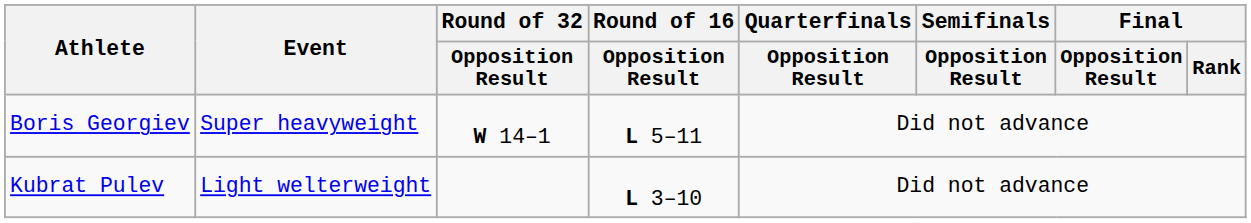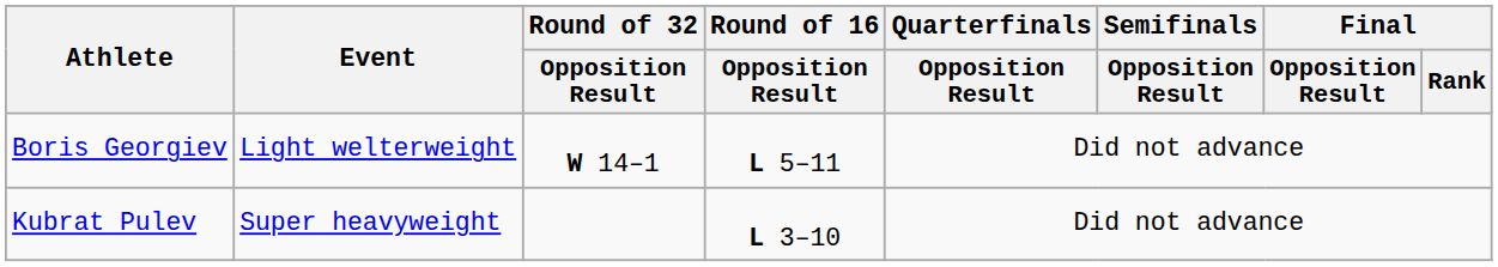 <table class="wikitable" style="font-size:90%">
 <tr>
 <th rowspan="2">Athlete</th>
 <th rowspan="2">Event</th>
 <th>Round of 32</th>
 <th>Round of 16</th>
 <th>Quarterfinals</th>
 <th>Semifinals</th>
 <th colspan=2>Final</th>
 </tr>
 <tr style="font-size:95%">
 <th>Opposition<br>Result</th>
 <th>Opposition<br>Result</th>
 <th>Opposition<br>Result</th>
 <th>Opposition<br>Result</th>
 <th>Opposition<br>Result</th>
 <th>Rank</th>
 </tr>
 <tr align=center>
 <td align=left><a href='#'>Boris Georgiev</a></td>
-<td align=left><a href='#'>Super heavyweight</a></td>
+<td align=left><a href='#'>Light welterweight</a></td>
 <td><br><strong>W</strong> 14–1</td>
 <td><br><strong>L</strong> 5–11</td>
 <td colspan=4>Did not advance</td>
 </tr>
 <tr align=center>
 <td align=left><a href='#'>Kubrat Pulev</a></td>
-<td align=left><a href='#'>Light welterweight</a></td>
+<td align=left><a href='#'>Super heavyweight</a></td>
 <td></td>
 <td><br><strong>L</strong> 3–10</td>
 <td colspan=5>Did not advance</td>
 </tr>
 </table>
